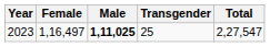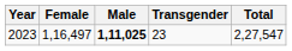 <table class="wikitable">
 <tr>
 <th>Year</th>
 <th>Female</th>
 <th>Male</th>
 <th>Transgender</th>
 <th>Total</th>
 </tr>
 <tr>
 <td>2023</td>
 <td>1,16,497</td>
 <td><strong>1,11,025</strong></td>
-<td>25</td>
+<td>23</td>
 <td>2,27,547</td>
 </tr>
 </table>
